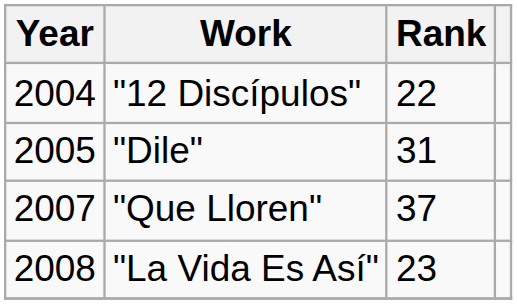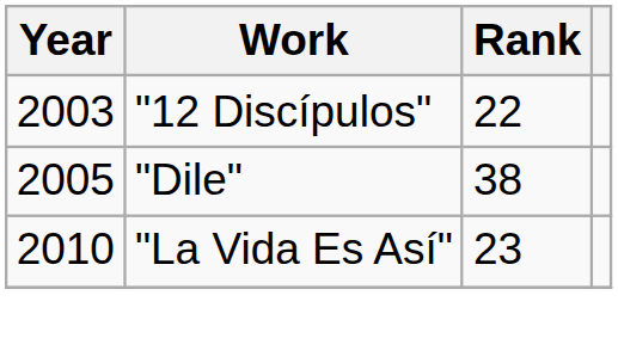 <table class="wikitable plainrowheaders sortable" style="margin-right: 0;">
 <tr>
 <th scope="col">Year</th>
 <th scope="col">Work</th>
 <th scope="col">Rank</th>
 <th scope="col" class="unsortable"></th>
 </tr>
 <tr>
-<td rowspan=1>2004</td>
+<td rowspan=1>2003</td>
 <td rowspan=1>"12 Discípulos"</td>
 <td>22</td>
 <td style="text-align:center;"></td>
 </tr>
 <tr>
 <td rowspan=1>2005</td>
 <td rowspan=1>"Dile"</td>
-<td>31</td>
+<td>38</td>
 <td style="text-align:center;"></td>
 </tr>
 <tr>
-<td rowspan=1>2007</td>
-<td rowspan=1>"Que Lloren"</td>
-<td>37</td>
-<td style="text-align:center;"></td>
-</tr>
-<tr>
-<td rowspan=1>2008</td>
+<td rowspan=1>2010</td>
 <td rowspan=1>"La Vida Es Así"</td>
 <td>23</td>
 <td style="text-align:center;"></td>
 </tr>
 <tr>
 </tr>
 </table>
